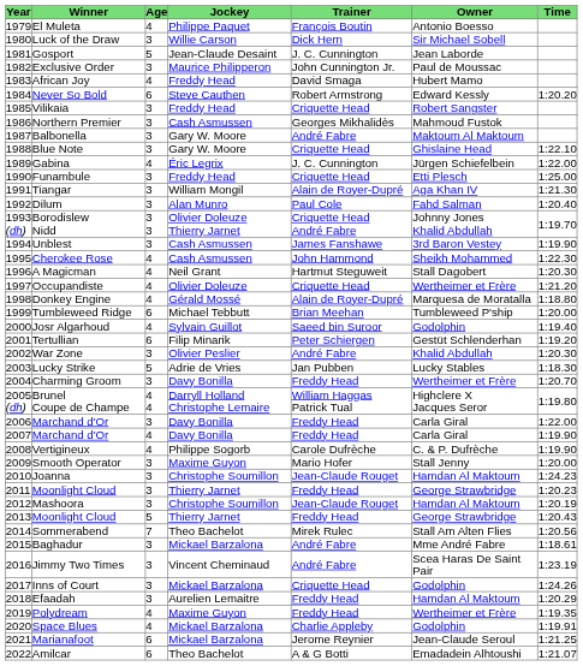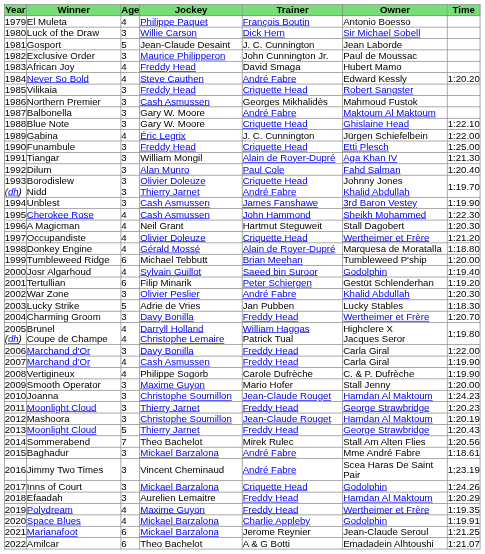 <table class = "sortable" | border="1" cellpadding="0" style="border-collapse: collapse; font-size:90%">
 <tr bgcolor="#77dd77" align="center">
 <th>Year</th>
 <th>Winner</th>
 <th>Age</th>
 <th>Jockey</th>
 <th>Trainer</th>
 <th>Owner</th>
 <th>Time</th>
 </tr>
 <tr>
 <td>1979</td>
 <td width=140px>El Muleta</td>
 <td>4</td>
 <td width=152px><a href='#'>Philippe Paquet</a></td>
 <td width=149px><a href='#'>François Boutin</a></td>
 <td width=155px>Antonio Boesso</td>
 <td></td>
 </tr>
 <tr>
 <td>1980</td>
 <td>Luck of the Draw</td>
 <td>3</td>
 <td><a href='#'>Willie Carson</a></td>
 <td><a href='#'>Dick Hern</a></td>
 <td><a href='#'>Sir Michael Sobell</a></td>
 <td></td>
 </tr>
 <tr>
 <td>1981</td>
 <td>Gosport</td>
 <td>5</td>
 <td>Jean-Claude Desaint</td>
 <td>J. C. Cunnington </td>
 <td>Jean Laborde</td>
 <td></td>
 </tr>
 <tr>
 <td>1982</td>
 <td>Exclusive Order</td>
 <td>3</td>
 <td><a href='#'>Maurice Philipperon</a></td>
 <td>John Cunnington Jr.</td>
 <td>Paul de Moussac</td>
 <td></td>
 </tr>
 <tr>
 <td>1983</td>
 <td>African Joy</td>
 <td>4</td>
 <td><a href='#'>Freddy Head</a></td>
 <td>David Smaga</td>
 <td>Hubert Mamo</td>
 <td></td>
 </tr>
 <tr>
 <td>1984</td>
 <td><a href='#'>Never So Bold</a></td>
-<td>6</td>
+<td>4</td>
 <td><a href='#'>Steve Cauthen</a></td>
-<td>Robert Armstrong</td>
+<td><a href='#'>André Fabre</a></td>
 <td>Edward Kessly</td>
 <td>1:20.20</td>
 </tr>
 <tr>
 <td>1985</td>
 <td>Vilikaia</td>
 <td>3</td>
 <td><a href='#'>Freddy Head</a></td>
 <td><a href='#'>Criquette Head</a></td>
 <td><a href='#'>Robert Sangster</a></td>
 <td></td>
 </tr>
 <tr>
 <td>1986</td>
 <td>Northern Premier</td>
 <td>3</td>
 <td><a href='#'>Cash Asmussen</a></td>
 <td>Georges Mikhalidès</td>
 <td>Mahmoud Fustok</td>
 <td></td>
 </tr>
 <tr>
 <td>1987</td>
 <td>Balbonella</td>
 <td>3</td>
 <td>Gary W. Moore</td>
 <td><a href='#'>André Fabre</a></td>
 <td><a href='#'>Maktoum Al Maktoum</a></td>
 <td></td>
 </tr>
 <tr>
 <td>1988</td>
 <td>Blue Note</td>
 <td>3</td>
 <td>Gary W. Moore</td>
 <td><a href='#'>Criquette Head</a></td>
 <td><a href='#'>Ghislaine Head</a></td>
 <td>1:22.10</td>
 </tr>
 <tr>
 <td>1989</td>
 <td>Gabina</td>
 <td>4</td>
 <td><a href='#'>Éric Legrix</a></td>
 <td>J. C. Cunnington </td>
 <td>Jürgen Schiefelbein</td>
 <td>1:22.00</td>
 </tr>
 <tr>
 <td>1990</td>
 <td>Funambule</td>
 <td>3</td>
 <td><a href='#'>Freddy Head</a></td>
 <td><a href='#'>Criquette Head</a></td>
 <td><a href='#'>Etti Plesch</a></td>
 <td>1:25.00</td>
 </tr>
 <tr>
 <td>1991</td>
 <td>Tiangar</td>
 <td>3</td>
 <td>William Mongil</td>
 <td><a href='#'>Alain de Royer-Dupré</a></td>
 <td><a href='#'>Aga Khan IV</a></td>
 <td>1:21.30</td>
 </tr>
 <tr>
 <td>1992</td>
 <td>Dilum</td>
 <td>3</td>
 <td><a href='#'>Alan Munro</a></td>
 <td><a href='#'>Paul Cole</a></td>
 <td><a href='#'>Fahd Salman</a></td>
 <td>1:20.40</td>
 </tr>
 <tr>
 <td>1993<br><em>(<a href='#'>dh</a>)</em></td>
 <td>Borodislew<br>Nidd</td>
 <td>3<br>3</td>
 <td><a href='#'>Olivier Doleuze</a><br><a href='#'>Thierry Jarnet</a></td>
 <td><a href='#'>Criquette Head</a><br><a href='#'>André Fabre</a></td>
 <td>Johnny Jones<br><a href='#'>Khalid Abdullah</a></td>
 <td>1:19.70</td>
 </tr>
 <tr>
 <td>1994</td>
 <td>Unblest</td>
 <td>3</td>
 <td><a href='#'>Cash Asmussen</a></td>
 <td><a href='#'>James Fanshawe</a></td>
 <td><a href='#'>3rd Baron Vestey</a></td>
 <td>1:19.90</td>
 </tr>
 <tr>
 <td>1995</td>
 <td><a href='#'>Cherokee Rose</a></td>
 <td>4</td>
 <td><a href='#'>Cash Asmussen</a></td>
 <td><a href='#'>John Hammond</a></td>
 <td><a href='#'>Sheikh Mohammed</a></td>
 <td>1:22.30</td>
 </tr>
 <tr>
 <td>1996</td>
 <td>A Magicman</td>
 <td>4</td>
 <td>Neil Grant</td>
 <td>Hartmut Steguweit</td>
 <td>Stall Dagobert</td>
 <td>1:20.30</td>
 </tr>
 <tr>
 <td>1997</td>
 <td>Occupandiste</td>
 <td>4</td>
 <td><a href='#'>Olivier Doleuze</a></td>
 <td><a href='#'>Criquette Head</a></td>
 <td><a href='#'>Wertheimer et Frère</a></td>
 <td>1:21.20</td>
 </tr>
 <tr>
 <td>1998</td>
 <td>Donkey Engine</td>
 <td>4</td>
 <td><a href='#'>Gérald Mossé</a></td>
 <td><a href='#'>Alain de Royer-Dupré</a></td>
 <td>Marquesa de Moratalla</td>
 <td>1:18.80</td>
 </tr>
 <tr>
 <td>1999</td>
 <td>Tumbleweed Ridge</td>
 <td>6</td>
 <td>Michael Tebbutt</td>
 <td><a href='#'>Brian Meehan</a></td>
 <td>Tumbleweed P'ship</td>
 <td>1:20.00</td>
 </tr>
 <tr>
 <td>2000</td>
 <td>Josr Algarhoud</td>
 <td>4</td>
 <td><a href='#'>Sylvain Guillot</a></td>
 <td><a href='#'>Saeed bin Suroor</a></td>
 <td><a href='#'>Godolphin</a></td>
 <td>1:19.40</td>
 </tr>
 <tr>
 <td>2001</td>
 <td>Tertullian</td>
 <td>6</td>
 <td>Filip Minarik</td>
 <td><a href='#'>Peter Schiergen</a></td>
 <td>Gestüt Schlenderhan</td>
 <td>1:19.20</td>
 </tr>
 <tr>
 <td>2002</td>
 <td>War Zone</td>
 <td>3</td>
 <td><a href='#'>Olivier Peslier</a></td>
 <td><a href='#'>André Fabre</a></td>
 <td><a href='#'>Khalid Abdullah</a></td>
 <td>1:20.30</td>
 </tr>
 <tr>
 <td>2003</td>
 <td>Lucky Strike</td>
 <td>5</td>
 <td>Adrie de Vries</td>
 <td>Jan Pubben</td>
 <td>Lucky Stables</td>
 <td>1:18.30</td>
 </tr>
 <tr>
 <td>2004</td>
 <td>Charming Groom</td>
 <td>3</td>
 <td><a href='#'>Davy Bonilla</a></td>
 <td><a href='#'>Freddy Head</a></td>
 <td><a href='#'>Wertheimer et Frère</a></td>
 <td>1:20.70</td>
 </tr>
 <tr>
 <td>2005<br><em>(<a href='#'>dh</a>)</em></td>
 <td>Brunel<br>Coupe de Champe</td>
 <td>4<br>4</td>
 <td><a href='#'>Darryll Holland</a><br><a href='#'>Christophe Lemaire</a></td>
 <td><a href='#'>William Haggas</a><br>Patrick Tual</td>
 <td>Highclere X<br>Jacques Seror</td>
 <td>1:19.80</td>
 </tr>
 <tr>
 <td>2006</td>
 <td><a href='#'>Marchand d'Or</a></td>
 <td>3</td>
 <td><a href='#'>Davy Bonilla</a></td>
 <td><a href='#'>Freddy Head</a></td>
 <td>Carla Giral</td>
 <td>1:22.00</td>
 </tr>
 <tr>
 <td>2007</td>
 <td><a href='#'>Marchand d'Or</a></td>
 <td>4</td>
-<td><a href='#'>Davy Bonilla</a></td>
+<td><a href='#'>Cash Asmussen</a></td>
 <td><a href='#'>Freddy Head</a></td>
 <td>Carla Giral</td>
 <td>1:19.90</td>
 </tr>
 <tr>
 <td>2008</td>
 <td>Vertigineux</td>
 <td>4</td>
 <td>Philippe Sogorb</td>
 <td>Carole Dufrèche</td>
 <td>C. & P. Dufrèche </td>
 <td>1:19.90</td>
 </tr>
 <tr>
 <td>2009</td>
 <td>Smooth Operator</td>
 <td>3</td>
 <td><a href='#'>Maxime Guyon</a></td>
 <td>Mario Hofer</td>
 <td>Stall Jenny</td>
 <td>1:20.00</td>
 </tr>
 <tr>
 <td>2010</td>
 <td>Joanna</td>
 <td>3</td>
 <td><a href='#'>Christophe Soumillon</a></td>
 <td><a href='#'>Jean-Claude Rouget</a></td>
 <td><a href='#'>Hamdan Al Maktoum</a></td>
 <td>1:24.23</td>
 </tr>
 <tr>
 <td>2011</td>
 <td><a href='#'>Moonlight Cloud</a></td>
 <td>3</td>
 <td><a href='#'>Thierry Jarnet</a></td>
 <td><a href='#'>Freddy Head</a></td>
 <td><a href='#'>George Strawbridge</a></td>
 <td>1:20.23</td>
 </tr>
 <tr>
 <td>2012</td>
 <td>Mashoora</td>
 <td>3</td>
 <td><a href='#'>Christophe Soumillon</a></td>
 <td><a href='#'>Jean-Claude Rouget</a></td>
 <td><a href='#'>Hamdan Al Maktoum</a></td>
 <td>1:20.19</td>
 </tr>
 <tr>
 <td>2013</td>
 <td><a href='#'>Moonlight Cloud</a></td>
 <td>5</td>
 <td><a href='#'>Thierry Jarnet</a></td>
 <td><a href='#'>Freddy Head</a></td>
 <td><a href='#'>George Strawbridge</a></td>
 <td>1:20.43</td>
 </tr>
 <tr>
 <td>2014</td>
 <td>Sommerabend</td>
 <td>7</td>
 <td>Theo Bachelot</td>
 <td>Mirek Rulec</td>
 <td>Stall Am Alten Flies</td>
 <td>1:20.56</td>
 </tr>
 <tr>
 <td>2015</td>
 <td>Baghadur</td>
 <td>3</td>
 <td><a href='#'>Mickael Barzalona</a></td>
 <td><a href='#'>André Fabre</a></td>
 <td>Mme André Fabre</td>
 <td>1:18.61</td>
 </tr>
 <tr>
 <td>2016</td>
 <td>Jimmy Two Times</td>
 <td>3</td>
 <td>Vincent Cheminaud</td>
 <td><a href='#'>André Fabre</a></td>
 <td>Scea Haras De Saint Pair</td>
 <td>1:23.19</td>
 </tr>
 <tr>
 <td>2017</td>
 <td>Inns of Court</td>
 <td>3</td>
 <td><a href='#'>Mickael Barzalona</a></td>
 <td><a href='#'>Criquette Head</a></td>
 <td><a href='#'>Godolphin</a></td>
 <td>1:24.26</td>
 </tr>
 <tr>
 <td>2018</td>
 <td>Efaadah</td>
 <td>3</td>
 <td>Aurelien Lemaitre</td>
 <td><a href='#'>Freddy Head</a></td>
 <td><a href='#'>Hamdan Al Maktoum</a></td>
 <td>1:20.29</td>
 </tr>
 <tr>
 <td>2019</td>
 <td><a href='#'>Polydream</a></td>
 <td>4</td>
 <td><a href='#'>Maxime Guyon</a></td>
 <td><a href='#'>Freddy Head</a></td>
 <td><a href='#'>Wertheimer et Frère</a></td>
 <td>1:19.35</td>
 </tr>
 <tr>
 <td>2020</td>
 <td><a href='#'>Space Blues</a></td>
 <td>4</td>
 <td><a href='#'>Mickael Barzalona</a></td>
 <td><a href='#'>Charlie Appleby</a></td>
 <td><a href='#'>Godolphin</a></td>
 <td>1:19.91</td>
 </tr>
 <tr>
 <td>2021</td>
 <td><a href='#'>Marianafoot</a></td>
 <td>6</td>
 <td><a href='#'>Mickael Barzalona</a></td>
 <td>Jerome Reynier</td>
 <td>Jean-Claude Seroul</td>
 <td>1:21.25</td>
 </tr>
 <tr>
 <td>2022</td>
 <td>Amilcar</td>
 <td>6</td>
 <td>Theo Bachelot</td>
 <td>A & G Botti</td>
 <td>Emadadein Alhtoushi</td>
 <td>1:21.07</td>
 </tr>
 </table>
